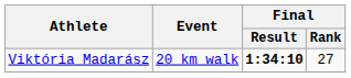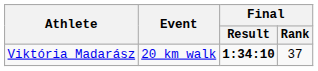 <table class="wikitable" style="font-size:90%">
 <tr>
 <th rowspan="2">Athlete</th>
 <th rowspan="2">Event</th>
 <th colspan="2">Final</th>
 </tr>
 <tr style="font-size:95%">
 <th>Result</th>
 <th>Rank</th>
 </tr>
 <tr align=center>
 <td align=left><a href='#'>Viktória Madarász</a></td>
 <td align=left><a href='#'>20 km walk</a></td>
 <td><strong>1:34:10</strong></td>
-<td>27</td>
+<td>37</td>
 </tr>
 </table>
